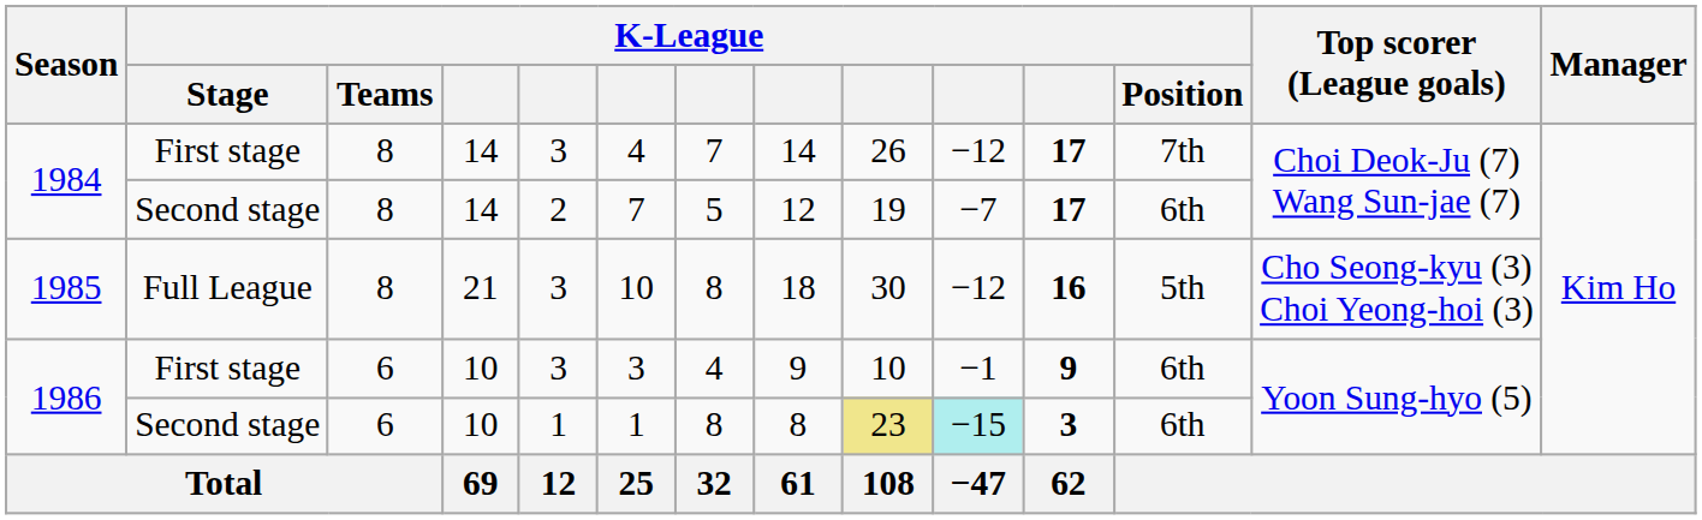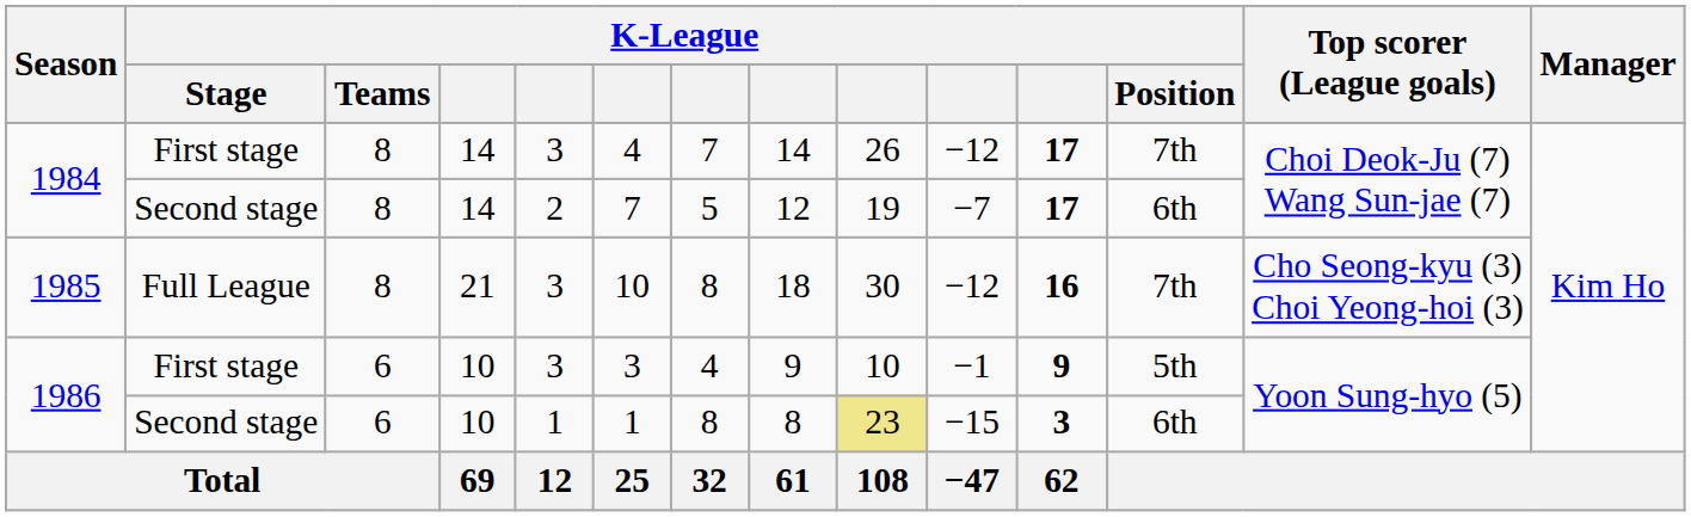 <table class="wikitable" style="text-align:center; font-size:90%;">
 <tr>
 <th rowspan=2>Season</th>
 <th colspan=11><a href='#'>K-League</a></th>
 <th rowspan=2>Top scorer <br> (League goals)</th>
 <th rowspan=2>Manager</th>
 </tr>
 <tr>
 <th>Stage</th>
 <th>Teams</th>
 <th width=25></th>
 <th width=25></th>
 <th width=25></th>
 <th width=25></th>
 <th width=30></th>
 <th width=30></th>
 <th width=30></th>
 <th width=30></th>
 <th>Position</th>
 </tr>
 <tr>
 <td rowspan=2><a href='#'>1984</a></td>
 <td>First stage</td>
 <td>8</td>
 <td>14</td>
 <td>3</td>
 <td>4</td>
 <td>7</td>
 <td>14</td>
 <td>26</td>
 <td>−12</td>
 <td><strong>17</strong></td>
 <td>7th</td>
 <td rowspan=2> <a href='#'>Choi Deok-Ju</a> (7)<br> <a href='#'>Wang Sun-jae</a> (7)</td>
 <td rowspan=5> <a href='#'>Kim Ho</a></td>
 </tr>
 <tr>
 <td>Second stage</td>
 <td>8</td>
 <td>14</td>
 <td>2</td>
 <td>7</td>
 <td>5</td>
 <td>12</td>
 <td>19</td>
 <td>−7</td>
 <td><strong>17</strong></td>
 <td>6th</td>
 </tr>
 <tr>
 <td rowspan=1><a href='#'>1985</a></td>
 <td>Full League</td>
 <td>8</td>
 <td>21</td>
 <td>3</td>
 <td>10</td>
 <td>8</td>
 <td>18</td>
 <td>30</td>
 <td>−12</td>
 <td><strong>16</strong></td>
-<td>5th</td>
+<td>7th</td>
 <td rowspan=1> <a href='#'>Cho Seong-kyu</a> (3) <br>  <a href='#'>Choi Yeong-hoi</a> (3)</td>
 </tr>
 <tr>
 <td rowspan=2><a href='#'>1986</a></td>
 <td>First stage</td>
 <td>6</td>
 <td>10</td>
 <td>3</td>
 <td>3</td>
 <td>4</td>
 <td>9</td>
 <td>10</td>
 <td>−1</td>
 <td><strong>9</strong></td>
-<td>6th</td>
+<td>5th</td>
 <td rowspan=2> <a href='#'>Yoon Sung-hyo</a> (5)</td>
 </tr>
 <tr>
 <td>Second stage</td>
 <td>6</td>
 <td>10</td>
 <td>1</td>
 <td>1</td>
 <td>8</td>
 <td>8</td>
 <td style="background: khaki;">23</td>
-<td style="background: paleturquoise;">−15</td>
+<td>−15</td>
 <td><strong>3</strong></td>
 <td>6th</td>
 </tr>
 <tr>
 <th colspan=3>Total</th>
 <th>69</th>
 <th>12</th>
 <th>25</th>
 <th>32</th>
 <th>61</th>
 <th>108</th>
 <th>−47</th>
 <th>62</th>
 <th colspan=3></th>
 </tr>
 </table>
